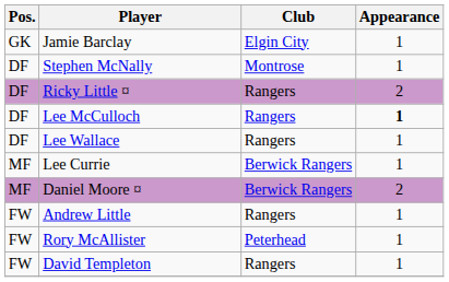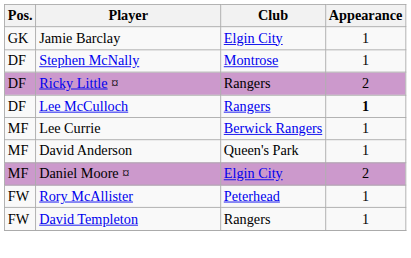 <table class="wikitable">
 <tr>
 <th>Pos.</th>
 <th>Player</th>
 <th>Club</th>
 <th>Appearance</th>
 </tr>
 <tr>
 <td>GK</td>
 <td style="width:200px;">Jamie Barclay</td>
 <td><a href='#'>Elgin City</a></td>
 <td align="center">1</td>
 </tr>
 <tr>
 <td>DF</td>
 <td><a href='#'>Stephen McNally</a></td>
 <td><a href='#'>Montrose</a></td>
 <td align="center">1</td>
 </tr>
 <tr style="background:#cc99cc;">
 <td>DF</td>
 <td><a href='#'>Ricky Little</a> ¤</td>
 <td>Rangers</td>
 <td align="center">2</td>
 </tr>
 <tr>
 <td>DF</td>
 <td><a href='#'>Lee McCulloch</a></td>
 <td><a href='#'>Rangers</a></td>
 <td align="center"><strong>1</strong></td>
 </tr>
 <tr>
-<td>DF</td>
-<td><a href='#'>Lee Wallace</a></td>
-<td>Rangers</td>
-<td align="center">1</td>
-</tr>
-<tr>
 <td>MF</td>
 <td>Lee Currie</td>
 <td><a href='#'>Berwick Rangers</a></td>
 <td align="center">1</td>
 </tr>
+<tr>
+<td>MF</td>
+<td>David Anderson</td>
+<td>Queen's Park</td>
+<td align="center">1</td>
+</tr>
 <tr style="background:#cc99cc;">
 <td>MF</td>
 <td>Daniel Moore ¤</td>
-<td><a href='#'>Berwick Rangers</a></td>
+<td><a href='#'>Elgin City</a></td>
 <td align="center">2</td>
-</tr>
-<tr>
-<td>FW</td>
-<td><a href='#'>Andrew Little</a></td>
-<td>Rangers</td>
-<td align="center">1</td>
 </tr>
 <tr>
 <td>FW</td>
 <td><a href='#'>Rory McAllister</a></td>
 <td><a href='#'>Peterhead</a></td>
 <td align="center">1</td>
 </tr>
 <tr>
 <td>FW</td>
 <td><a href='#'>David Templeton</a></td>
 <td>Rangers</td>
 <td align="center">1</td>
 </tr>
 <tr>
 </tr>
 </table>
